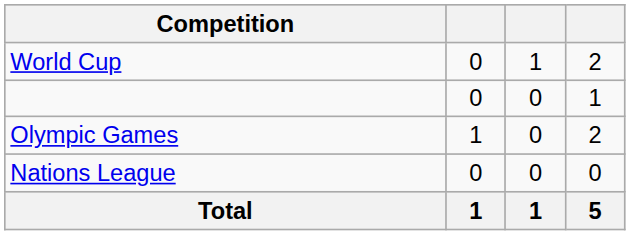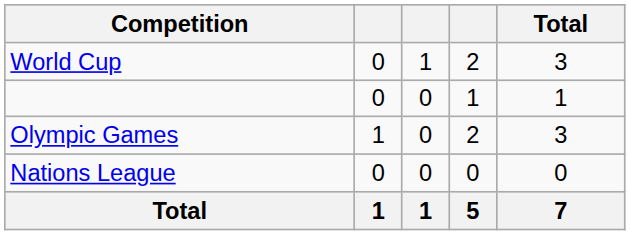 <table class="wikitable" style="width:30%; font-size:90%; text-align:center;">
 <tr>
 <th>Competition</th>
 <th></th>
 <th></th>
 <th></th>
+<th>Total</th>
 </tr>
 <tr>
 <td align=left><a href='#'>World Cup</a></td>
 <td>0</td>
 <td>1</td>
 <td>2</td>
+<td>3</td>
 </tr>
 <tr>
 <td align=left></td>
 <td>0</td>
 <td>0</td>
+<td>1</td>
 <td>1</td>
 </tr>
 <tr>
 <td align=left><a href='#'>Olympic Games</a></td>
 <td>1</td>
 <td>0</td>
 <td>2</td>
+<td>3</td>
 </tr>
 <tr>
 <td align=left><a href='#'>Nations League</a></td>
+<td>0</td>
 <td>0</td>
 <td>0</td>
 <td>0</td>
 </tr>
 <tr>
 <th>Total</th>
 <th>1</th>
 <th>1</th>
 <th>5</th>
+<th>7</th>
 </tr>
 </table>
